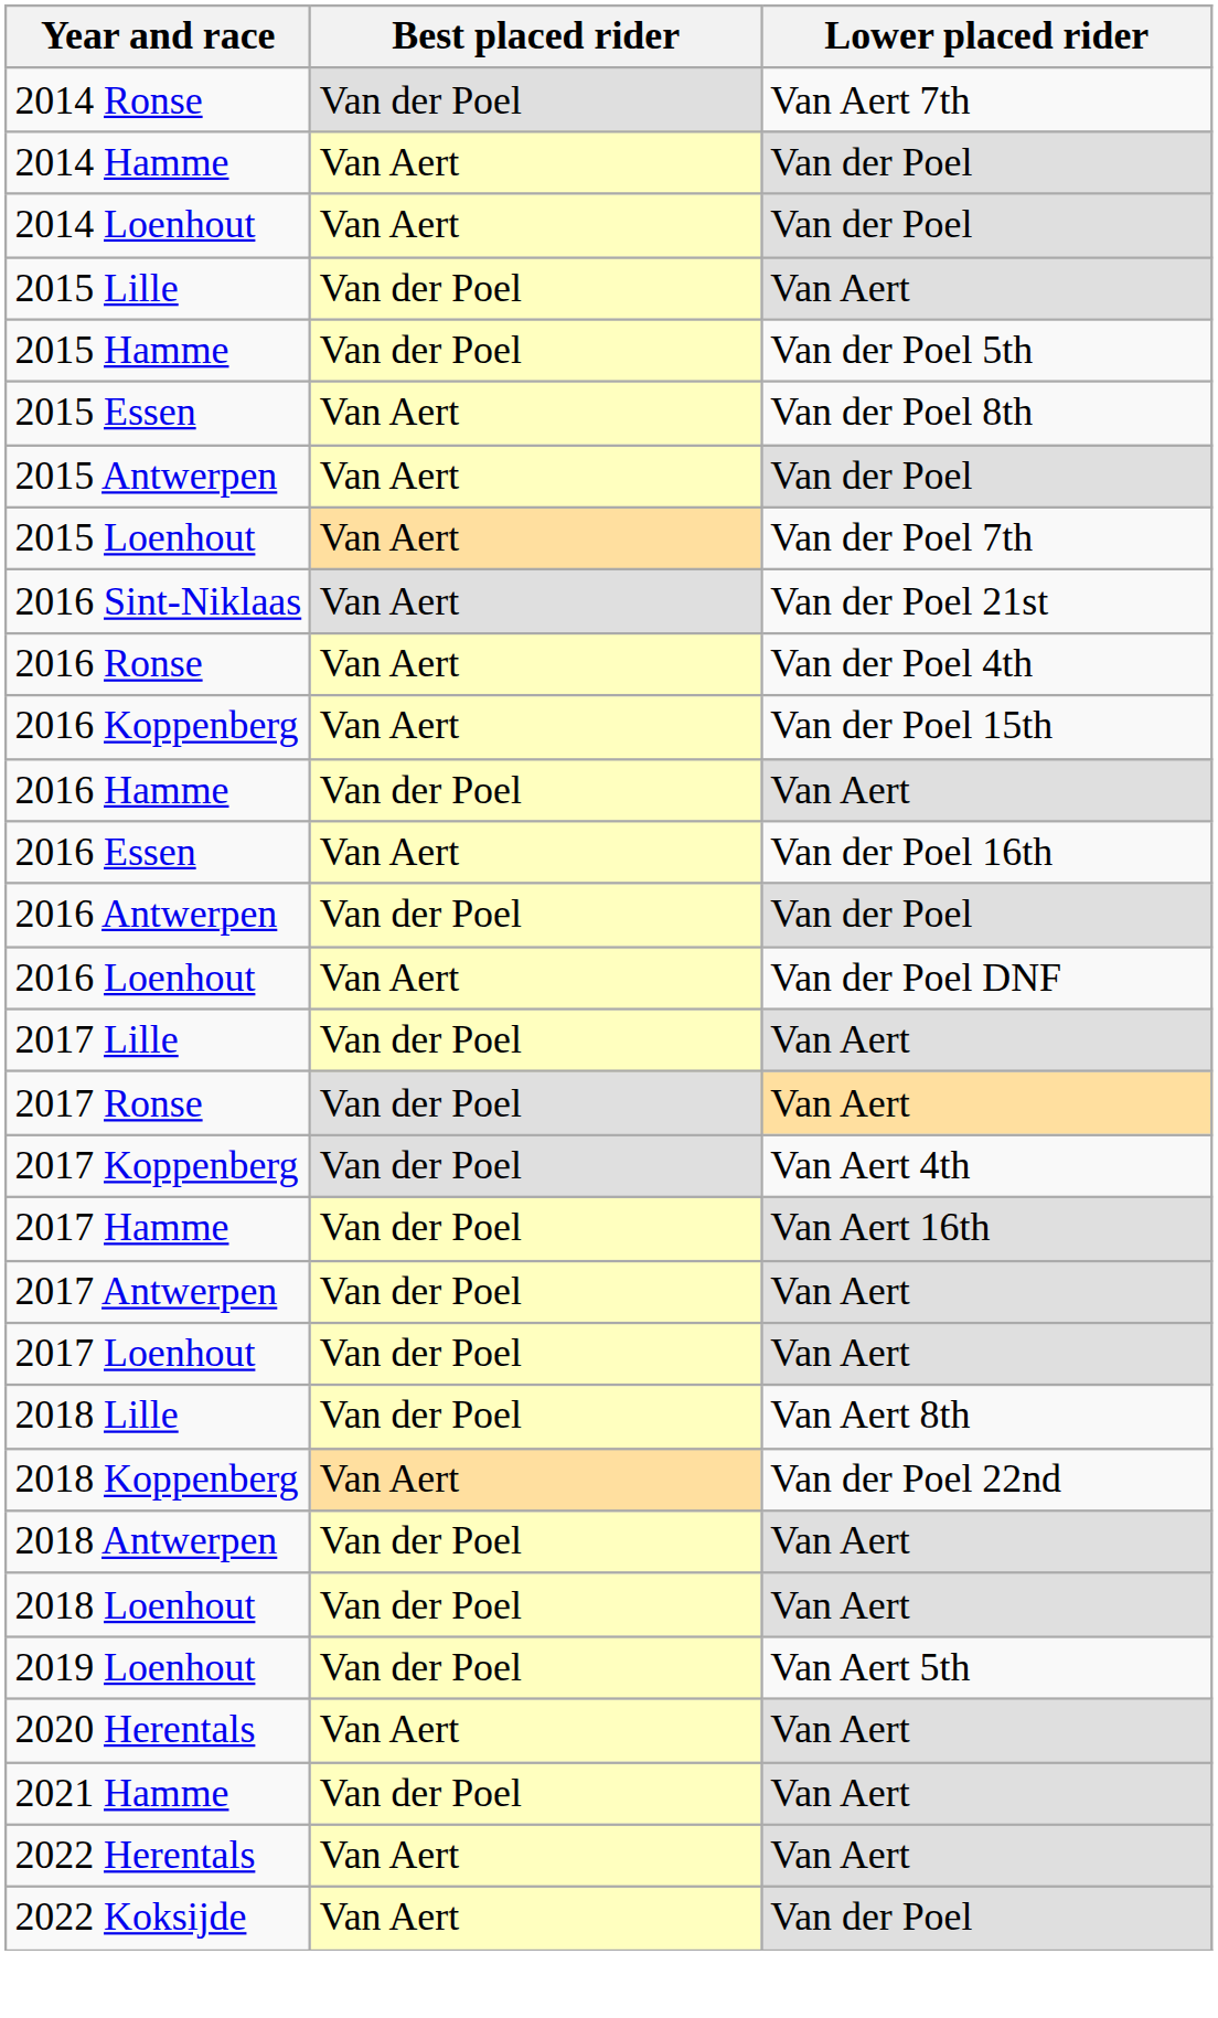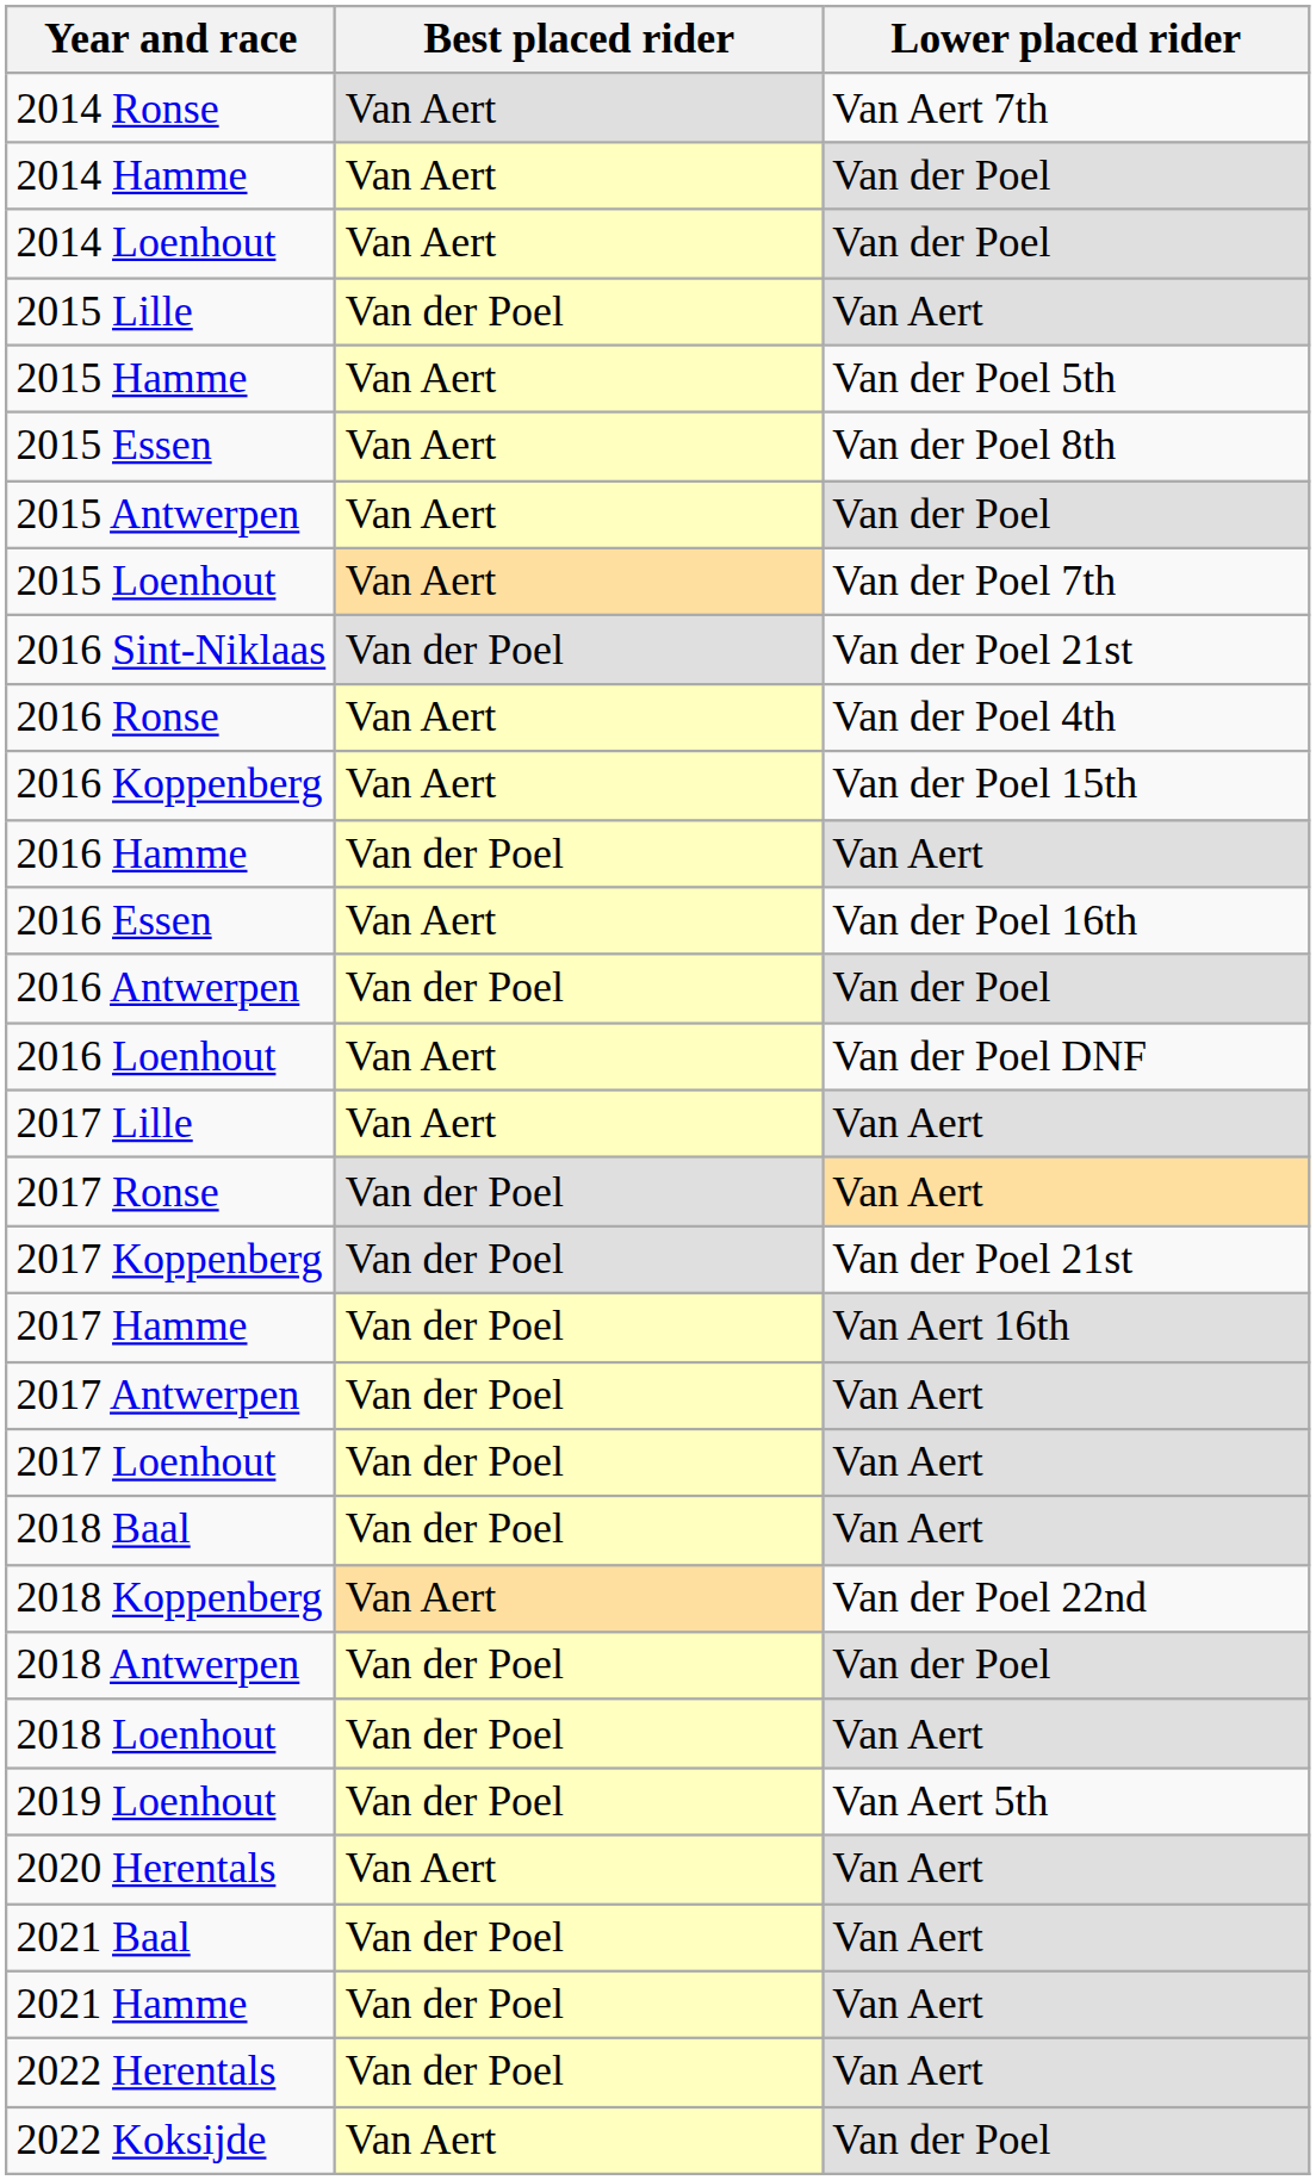 <table class=wikitable>
 <tr>
 <th>Year and race</th>
 <th width=175>Best placed rider</th>
 <th width=175>Lower placed rider</th>
 </tr>
 <tr>
 <td>2014 <a href='#'>Ronse</a></td>
-<td bgcolor="dfdfdf"> Van der Poel</td>
+<td bgcolor="dfdfdf"> Van Aert</td>
 <td> Van Aert 7th</td>
 </tr>
 <tr>
 <td>2014 <a href='#'>Hamme</a></td>
 <td bgcolor="ffffbf"> Van Aert</td>
 <td bgcolor="dfdfdf"> Van der Poel</td>
 </tr>
 <tr>
 <td>2014 <a href='#'>Loenhout</a></td>
 <td bgcolor="ffffbf"> Van Aert</td>
 <td bgcolor="dfdfdf"> Van der Poel</td>
 </tr>
 <tr>
 <td>2015 <a href='#'>Lille</a></td>
 <td bgcolor="ffffbf"> Van der Poel</td>
 <td bgcolor="dfdfdf"> Van Aert</td>
 </tr>
 <tr>
 <td>2015 <a href='#'>Hamme</a></td>
-<td bgcolor="ffffbf"> Van der Poel</td>
+<td bgcolor="ffffbf"> Van Aert</td>
 <td> Van der Poel 5th</td>
 </tr>
 <tr>
 <td>2015 <a href='#'>Essen</a></td>
 <td bgcolor="ffffbf"> Van Aert</td>
 <td> Van der Poel 8th</td>
 </tr>
 <tr>
 <td>2015 <a href='#'>Antwerpen</a></td>
 <td bgcolor="ffffbf"> Van Aert</td>
 <td bgcolor="dfdfdf"> Van der Poel</td>
 </tr>
 <tr>
 <td>2015 <a href='#'>Loenhout</a></td>
 <td bgcolor="ffdf9f"> Van Aert</td>
 <td> Van der Poel 7th</td>
 </tr>
 <tr>
 <td>2016 <a href='#'>Sint-Niklaas</a></td>
-<td bgcolor="dfdfdf"> Van Aert</td>
+<td bgcolor="dfdfdf"> Van der Poel</td>
 <td> Van der Poel 21st</td>
 </tr>
 <tr>
 <td>2016 <a href='#'>Ronse</a></td>
 <td bgcolor="ffffbf"> Van Aert</td>
 <td> Van der Poel 4th</td>
 </tr>
 <tr>
 <td>2016 <a href='#'>Koppenberg</a></td>
 <td bgcolor="ffffbf"> Van Aert</td>
 <td> Van der Poel 15th</td>
 </tr>
 <tr>
 <td>2016 <a href='#'>Hamme</a></td>
 <td bgcolor="ffffbf"> Van der Poel</td>
 <td bgcolor="dfdfdf"> Van Aert</td>
 </tr>
 <tr>
 <td>2016 <a href='#'>Essen</a></td>
 <td bgcolor="ffffbf"> Van Aert</td>
 <td> Van der Poel 16th</td>
 </tr>
 <tr>
 <td>2016 <a href='#'>Antwerpen</a></td>
 <td bgcolor="ffffbf"> Van der Poel</td>
 <td bgcolor="dfdfdf"> Van der Poel</td>
 </tr>
 <tr>
 <td>2016 <a href='#'>Loenhout</a></td>
 <td bgcolor="ffffbf"> Van Aert</td>
 <td> Van der Poel DNF</td>
 </tr>
 <tr>
 <td>2017 <a href='#'>Lille</a></td>
-<td bgcolor="ffffbf"> Van der Poel</td>
+<td bgcolor="ffffbf"> Van Aert</td>
 <td bgcolor="dfdfdf"> Van Aert</td>
 </tr>
 <tr>
 <td>2017 <a href='#'>Ronse</a></td>
 <td bgcolor="dfdfdf"> Van der Poel</td>
 <td bgcolor="ffdf9f"> Van Aert</td>
 </tr>
 <tr>
 <td>2017 <a href='#'>Koppenberg</a></td>
 <td bgcolor="dfdfdf"> Van der Poel</td>
-<td> Van Aert 4th</td>
+<td> Van der Poel 21st</td>
 </tr>
 <tr>
 <td>2017 <a href='#'>Hamme</a></td>
 <td bgcolor="ffffbf"> Van der Poel</td>
 <td bgcolor="dfdfdf"> Van Aert 16th</td>
 </tr>
 <tr>
 <td>2017 <a href='#'>Antwerpen</a></td>
 <td bgcolor="ffffbf"> Van der Poel</td>
 <td bgcolor="dfdfdf"> Van Aert</td>
 </tr>
 <tr>
 <td>2017 <a href='#'>Loenhout</a></td>
 <td bgcolor="ffffbf"> Van der Poel</td>
 <td bgcolor="dfdfdf"> Van Aert</td>
 </tr>
 <tr>
-<td>2018 <a href='#'>Lille</a></td>
+<td>2018 <a href='#'>Baal</a></td>
 <td bgcolor="ffffbf"> Van der Poel</td>
-<td> Van Aert 8th</td>
+<td bgcolor="dfdfdf"> Van Aert</td>
 </tr>
 <tr>
 <td>2018 <a href='#'>Koppenberg</a></td>
 <td bgcolor="ffdf9f"> Van Aert</td>
 <td> Van der Poel 22nd</td>
 </tr>
 <tr>
 <td>2018 <a href='#'>Antwerpen</a></td>
 <td bgcolor="ffffbf"> Van der Poel</td>
-<td bgcolor="dfdfdf"> Van Aert</td>
+<td bgcolor="dfdfdf"> Van der Poel</td>
 </tr>
 <tr>
 <td>2018 <a href='#'>Loenhout</a></td>
 <td bgcolor="ffffbf"> Van der Poel</td>
 <td bgcolor="dfdfdf"> Van Aert</td>
 </tr>
 <tr>
 <td>2019 <a href='#'>Loenhout</a></td>
 <td bgcolor="ffffbf"> Van der Poel</td>
 <td> Van Aert 5th</td>
 </tr>
 <tr>
 <td>2020 <a href='#'>Herentals</a></td>
 <td bgcolor="ffffbf"> Van Aert</td>
 <td bgcolor="dfdfdf"> Van Aert</td>
 </tr>
 <tr>
+<td>2021 <a href='#'>Baal</a></td>
+<td bgcolor="ffffbf"> Van der Poel</td>
+<td bgcolor="dfdfdf"> Van Aert</td>
+</tr>
+<tr>
 <td>2021 <a href='#'>Hamme</a></td>
 <td bgcolor="ffffbf"> Van der Poel</td>
 <td bgcolor="dfdfdf"> Van Aert</td>
 </tr>
 <tr>
 <td>2022 <a href='#'>Herentals</a></td>
-<td bgcolor="ffffbf"> Van Aert</td>
+<td bgcolor="ffffbf"> Van der Poel</td>
 <td bgcolor="dfdfdf"> Van Aert</td>
 </tr>
 <tr>
 <td>2022 <a href='#'>Koksijde</a></td>
 <td bgcolor="ffffbf"> Van Aert</td>
 <td bgcolor="dfdfdf"> Van der Poel</td>
 </tr>
 <tr>
 </tr>
 </table>
